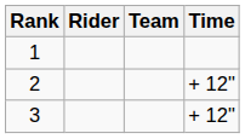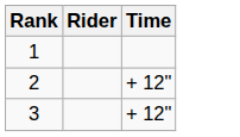 <table class="wikitable">
 <tr>
 <th scope="col">Rank</th>
 <th scope="col">Rider</th>
-<th scope="col">Team</th>
 <th scope="col">Time</th>
 </tr>
 <tr>
 <td style="text-align:center;">1</td>
-<td></td>
 <td></td>
 <td style="text-align:right;"></td>
 </tr>
 <tr>
 <td style="text-align:center;">2</td>
 <td></td>
-<td></td>
 <td style="text-align:right;">+ 12"</td>
 </tr>
 <tr>
 <td style="text-align:center;">3</td>
 <td></td>
-<td></td>
 <td style="text-align:right;">+ 12"</td>
 </tr>
 </table>
